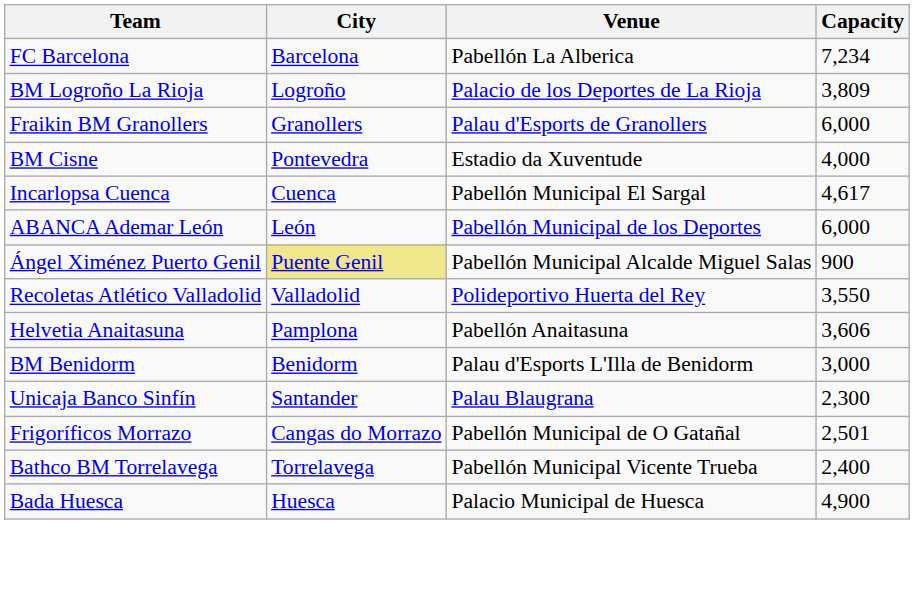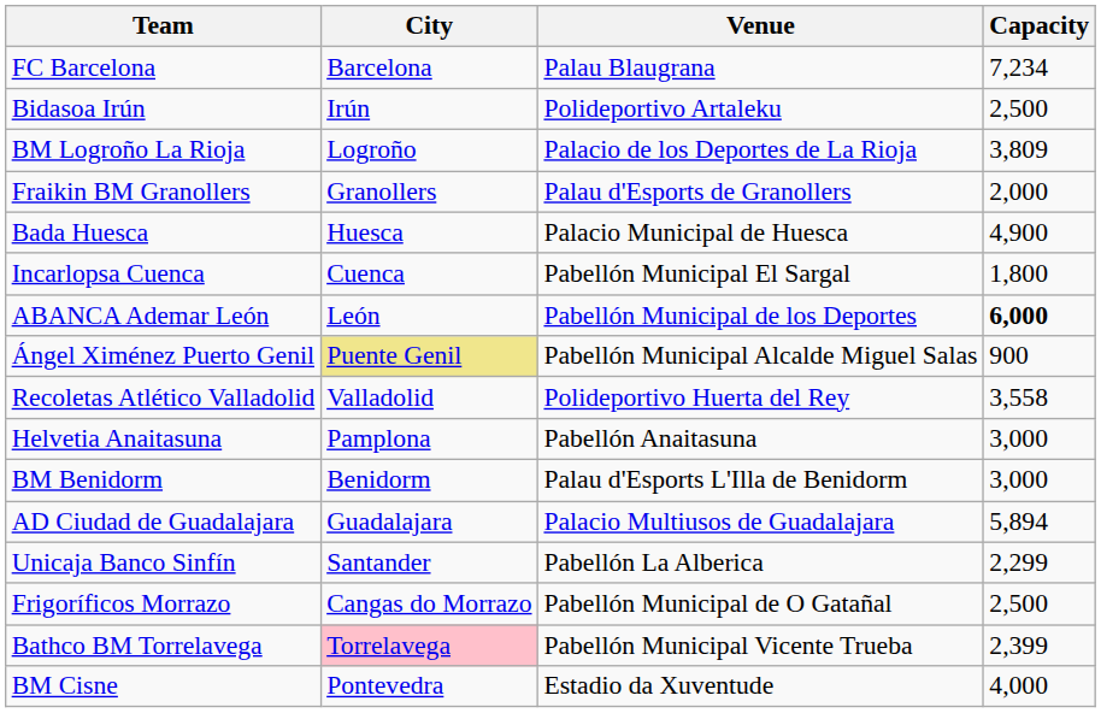 <table class="wikitable sortable">
 <tr>
 <th>Team</th>
 <th>City</th>
 <th>Venue</th>
 <th>Capacity</th>
 </tr>
 <tr>
 <td><a href='#'>FC Barcelona</a></td>
 <td><a href='#'>Barcelona</a></td>
-<td>Pabellón La Alberica</td>
+<td><a href='#'>Palau Blaugrana</a></td>
 <td>7,234</td>
+</tr>
+<tr>
+<td><a href='#'>Bidasoa Irún</a></td>
+<td><a href='#'>Irún</a></td>
+<td><a href='#'>Polideportivo Artaleku</a></td>
+<td>2,500</td>
 </tr>
 <tr>
 <td><a href='#'>BM Logroño La Rioja</a></td>
 <td><a href='#'>Logroño</a></td>
 <td><a href='#'>Palacio de los Deportes de La Rioja</a></td>
 <td>3,809</td>
 </tr>
 <tr>
 <td><a href='#'>Fraikin BM Granollers</a></td>
 <td><a href='#'>Granollers</a></td>
 <td><a href='#'>Palau d'Esports de Granollers</a></td>
-<td>6,000</td>
+<td>2,000</td>
 </tr>
 <tr>
-<td><a href='#'>BM Cisne</a></td>
-<td><a href='#'>Pontevedra</a></td>
-<td>Estadio da Xuventude</td>
-<td>4,000</td>
+<td><a href='#'>Bada Huesca</a></td>
+<td><a href='#'>Huesca</a></td>
+<td>Palacio Municipal de Huesca</td>
+<td>4,900</td>
 </tr>
 <tr>
 <td><a href='#'>Incarlopsa Cuenca</a></td>
 <td><a href='#'>Cuenca</a></td>
 <td>Pabellón Municipal El Sargal</td>
-<td>4,617</td>
+<td>1,800</td>
 </tr>
 <tr>
 <td><a href='#'>ABANCA Ademar León</a></td>
 <td><a href='#'>León</a></td>
 <td><a href='#'>Pabellón Municipal de los Deportes</a></td>
-<td>6,000</td>
+<td><strong>6,000</strong></td>
 </tr>
 <tr>
 <td><a href='#'>Ángel Ximénez Puerto Genil</a></td>
 <td style="background: khaki;"><a href='#'>Puente Genil</a></td>
 <td>Pabellón Municipal Alcalde Miguel Salas</td>
 <td>900</td>
 </tr>
 <tr>
 <td><a href='#'>Recoletas Atlético Valladolid</a></td>
 <td><a href='#'>Valladolid</a></td>
 <td><a href='#'>Polideportivo Huerta del Rey</a></td>
-<td>3,550</td>
+<td>3,558</td>
 </tr>
 <tr>
 <td><a href='#'>Helvetia Anaitasuna</a></td>
 <td><a href='#'>Pamplona</a></td>
 <td>Pabellón Anaitasuna</td>
-<td>3,606</td>
+<td>3,000</td>
 </tr>
 <tr>
 <td><a href='#'>BM Benidorm</a></td>
 <td><a href='#'>Benidorm</a></td>
 <td>Palau d'Esports L'Illa de Benidorm</td>
 <td>3,000</td>
 </tr>
 <tr>
+<td><a href='#'>AD Ciudad de Guadalajara</a></td>
+<td><a href='#'>Guadalajara</a></td>
+<td><a href='#'>Palacio Multiusos de Guadalajara</a></td>
+<td>5,894</td>
+</tr>
+<tr>
 <td><a href='#'>Unicaja Banco Sinfín</a></td>
 <td><a href='#'>Santander</a></td>
-<td><a href='#'>Palau Blaugrana</a></td>
-<td>2,300</td>
+<td>Pabellón La Alberica</td>
+<td>2,299</td>
 </tr>
 <tr>
 <td><a href='#'>Frigoríficos Morrazo</a></td>
 <td><a href='#'>Cangas do Morrazo</a></td>
 <td>Pabellón Municipal de O Gatañal</td>
-<td>2,501</td>
+<td>2,500</td>
 </tr>
 <tr>
 <td><a href='#'>Bathco BM Torrelavega</a></td>
-<td><a href='#'>Torrelavega</a></td>
+<td style="background: pink;"><a href='#'>Torrelavega</a></td>
 <td>Pabellón Municipal Vicente Trueba</td>
-<td>2,400</td>
+<td>2,399</td>
 </tr>
 <tr>
-<td><a href='#'>Bada Huesca</a></td>
-<td><a href='#'>Huesca</a></td>
-<td>Palacio Municipal de Huesca</td>
-<td>4,900</td>
+<td><a href='#'>BM Cisne</a></td>
+<td><a href='#'>Pontevedra</a></td>
+<td>Estadio da Xuventude</td>
+<td>4,000</td>
 </tr>
 </table>
